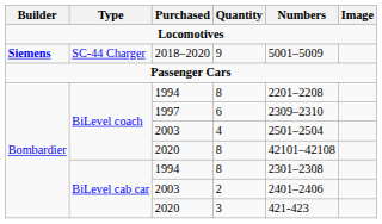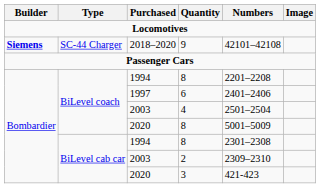 <table class="wikitable">
 <tr>
 <th>Builder</th>
 <th>Type</th>
 <th>Purchased</th>
 <th>Quantity</th>
 <th>Numbers</th>
 <th>Image</th>
 </tr>
 <tr>
 <td colspan="7" align="center"><strong>Locomotives</strong></td>
 </tr>
 <tr>
 <td><strong><a href='#'>Siemens</a></strong></td>
 <td><a href='#'>SC-44 Charger</a></td>
 <td>2018–2020</td>
 <td>9</td>
-<td>5001–5009</td>
+<td>42101–42108</td>
 <td></td>
 </tr>
 <tr>
 <td colspan="7" align="center"><strong>Passenger Cars</strong></td>
 </tr>
 <tr>
 <td rowspan=7><a href='#'>Bombardier</a></td>
 <td rowspan=4><a href='#'>BiLevel coach</a></td>
 <td>1994</td>
 <td>8</td>
 <td>2201–2208</td>
 <td></td>
 </tr>
 <tr>
 <td>1997</td>
 <td>6</td>
-<td>2309–2310</td>
+<td>2401–2406</td>
 <td></td>
 </tr>
 <tr>
 <td>2003</td>
 <td>4</td>
 <td>2501–2504</td>
 <td></td>
 </tr>
 <tr>
 <td>2020</td>
 <td>8</td>
-<td>42101–42108</td>
+<td>5001–5009</td>
 <td></td>
 </tr>
 <tr>
 <td rowspan=3><a href='#'>BiLevel cab car</a></td>
 <td>1994</td>
 <td>8</td>
 <td>2301–2308</td>
 <td></td>
 </tr>
 <tr>
 <td>2003</td>
 <td>2</td>
-<td>2401–2406</td>
+<td>2309–2310</td>
 <td></td>
 </tr>
 <tr>
 <td>2020</td>
 <td>3</td>
 <td>421-423</td>
 <td></td>
 </tr>
 </table>
